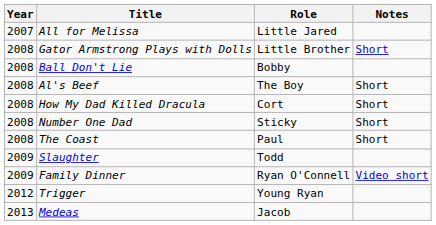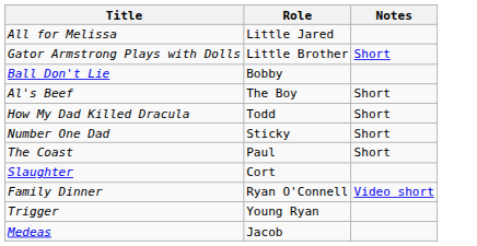 <table class="wikitable sortable">
 <tr>
-<th>Year</th>
 <th>Title</th>
 <th>Role</th>
 <th class="unsortable">Notes</th>
 </tr>
 <tr>
-<td>2007</td>
 <td><em>All for Melissa</em></td>
 <td>Little Jared</td>
 <td></td>
 </tr>
 <tr>
-<td>2008</td>
 <td><em>Gator Armstrong Plays with Dolls</em></td>
 <td>Little Brother</td>
 <td><a href='#'>Short</a></td>
 </tr>
 <tr>
-<td>2008</td>
 <td><em><a href='#'>Ball Don't Lie</a></em></td>
 <td>Bobby</td>
 <td></td>
 </tr>
 <tr>
-<td>2008</td>
 <td><em>Al's Beef</em></td>
 <td>The Boy</td>
 <td>Short</td>
 </tr>
 <tr>
-<td>2008</td>
 <td><em>How My Dad Killed Dracula</em></td>
-<td>Cort</td>
+<td>Todd</td>
 <td>Short</td>
 </tr>
 <tr>
-<td>2008</td>
 <td><em>Number One Dad</em></td>
 <td>Sticky</td>
 <td>Short</td>
 </tr>
 <tr>
-<td>2008</td>
 <td><em>The Coast</em></td>
 <td>Paul</td>
 <td>Short</td>
 </tr>
 <tr>
-<td>2009</td>
 <td><em><a href='#'>Slaughter</a></em></td>
-<td>Todd</td>
+<td>Cort</td>
 <td></td>
 </tr>
 <tr>
-<td>2009</td>
 <td><em>Family Dinner</em></td>
 <td>Ryan O'Connell</td>
 <td><a href='#'>Video short</a></td>
 </tr>
 <tr>
-<td>2012</td>
 <td><em>Trigger</em></td>
 <td>Young Ryan</td>
 <td></td>
 </tr>
 <tr>
-<td>2013</td>
 <td><em><a href='#'>Medeas</a></em></td>
 <td>Jacob</td>
 <td></td>
 </tr>
 </table>
